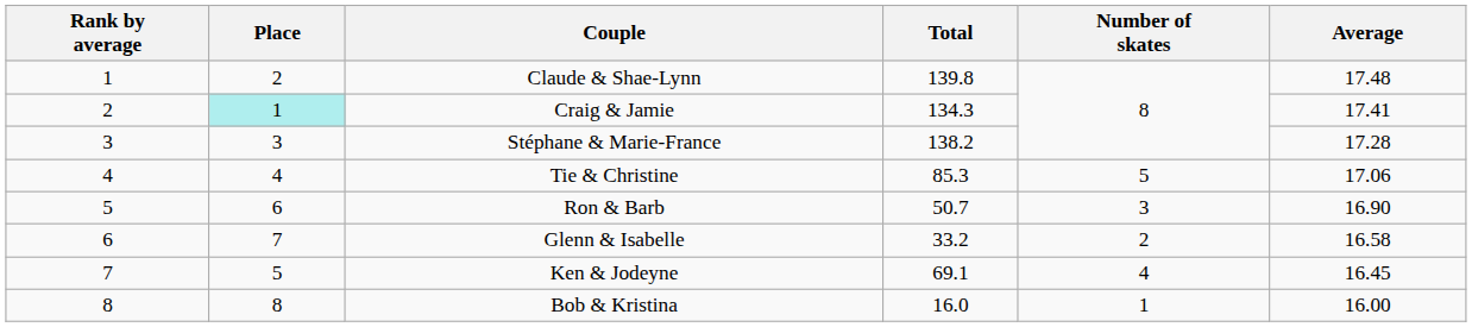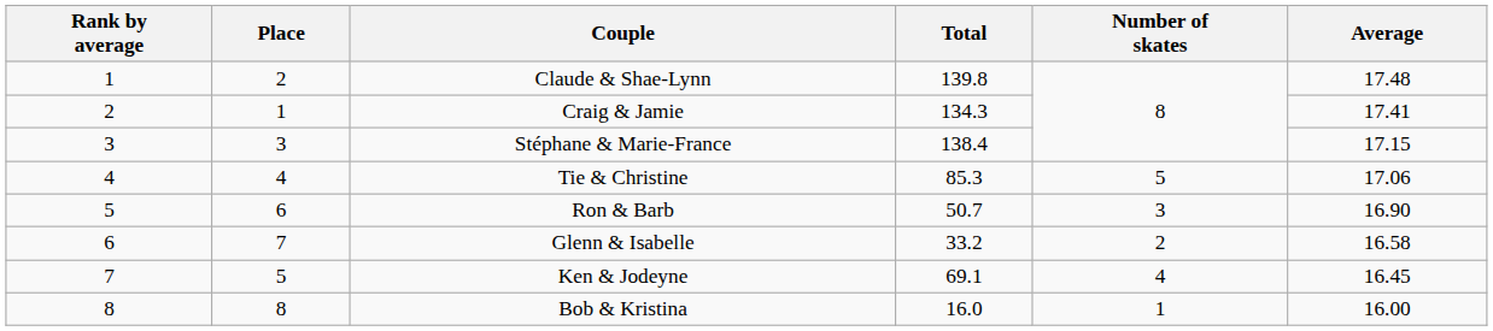 <table class="wikitable sortable" style="text-align:center; margin: 5px; width: 90%">
 <tr>
 <th>Rank by<br> average</th>
 <th>Place</th>
 <th>Couple</th>
 <th>Total</th>
 <th>Number of<br> skates</th>
 <th>Average</th>
 </tr>
 <tr>
 <td>1</td>
 <td>2</td>
 <td>Claude & Shae-Lynn</td>
 <td>139.8</td>
 <td rowspan=3>8</td>
 <td>17.48</td>
 </tr>
 <tr>
 <td>2</td>
-<td style="background: paleturquoise;">1</td>
+<td>1</td>
 <td>Craig & Jamie</td>
 <td>134.3</td>
 <td>17.41</td>
 </tr>
 <tr>
 <td>3</td>
 <td>3</td>
 <td>Stéphane & Marie-France</td>
-<td>138.2</td>
-<td>17.28</td>
+<td>138.4</td>
+<td>17.15</td>
 </tr>
 <tr>
 <td>4</td>
 <td>4</td>
 <td>Tie & Christine</td>
 <td>85.3</td>
 <td>5</td>
 <td>17.06</td>
 </tr>
 <tr>
 <td>5</td>
 <td>6</td>
 <td>Ron & Barb</td>
 <td>50.7</td>
 <td>3</td>
 <td>16.90</td>
 </tr>
 <tr>
 <td>6</td>
 <td>7</td>
 <td>Glenn & Isabelle</td>
 <td>33.2</td>
 <td>2</td>
 <td>16.58</td>
 </tr>
 <tr>
 <td>7</td>
 <td>5</td>
 <td>Ken & Jodeyne</td>
 <td>69.1</td>
 <td>4</td>
 <td>16.45</td>
 </tr>
 <tr>
 <td>8</td>
 <td>8</td>
 <td>Bob & Kristina</td>
 <td>16.0</td>
 <td>1</td>
 <td>16.00</td>
 </tr>
 </table>
